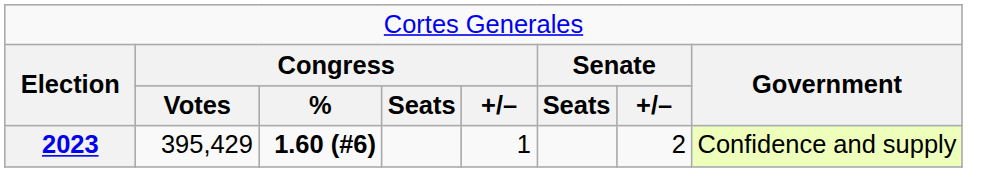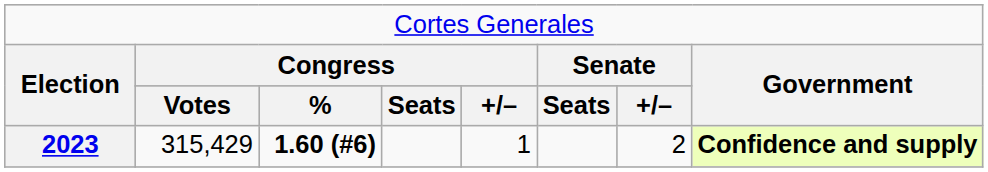 <table class="wikitable" style="text-align:right;">
 <tr>
 <td colspan="9" align="center"><a href='#'>Cortes Generales</a></td>
 </tr>
 <tr>
 <th rowspan="2" width="75">Election</th>
 <th colspan="4">Congress</th>
 <th colspan="2">Senate</th>
 <th rowspan="2">Government</th>
 </tr>
 <tr>
 <th width="70">Votes</th>
 <th width="70">%</th>
 <th>Seats</th>
 <th width="40">+/–</th>
 <th>Seats</th>
 <th width="40">+/–</th>
 </tr>
 <tr>
 <th><a href='#'>2023</a></th>
-<td>395,429</td>
+<td>315,429</td>
 <td><strong>1.60 (#6)</strong></td>
 <td></td>
 <td>1</td>
 <td></td>
 <td>2</td>
-<td style="background:#efb;">Confidence and supply</td>
+<td style="background:#efb;"><strong>Confidence and supply</strong></td>
 </tr>
 </table>
